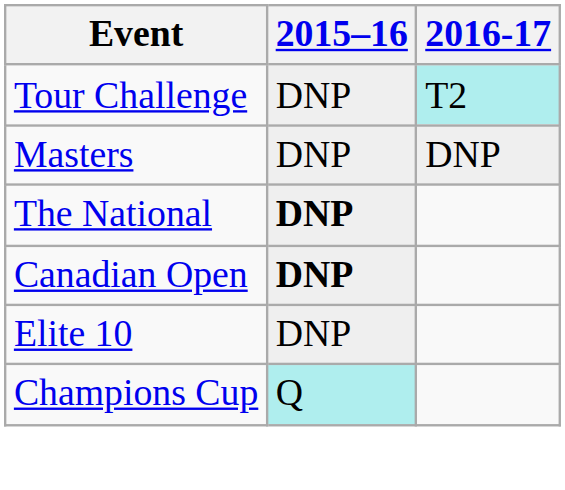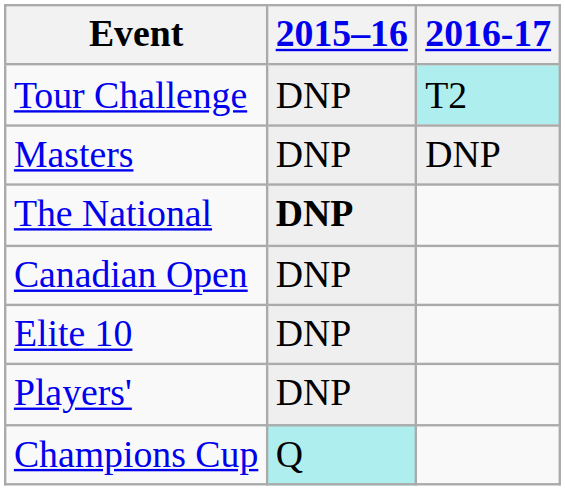 <table class="wikitable" border="1">
 <tr>
 <th>Event</th>
 <th><a href='#'>2015–16</a></th>
 <th><a href='#'>2016-17</a></th>
 </tr>
 <tr>
 <td><a href='#'>Tour Challenge</a></td>
 <td style="background:#EFEFEF;">DNP</td>
 <td style="background:#afeeee;">T2</td>
 </tr>
 <tr>
 <td><a href='#'>Masters</a></td>
 <td style="background:#EFEFEF;">DNP</td>
 <td style="background:#EFEFEF;">DNP</td>
 </tr>
 <tr>
 <td><a href='#'>The National</a></td>
 <td style="background:#EFEFEF;"><strong>DNP</strong></td>
 <td></td>
 </tr>
 <tr>
 <td><a href='#'>Canadian Open</a></td>
-<td style="background:#EFEFEF;"><strong>DNP</strong></td>
+<td style="background:#EFEFEF;">DNP</td>
 <td></td>
 </tr>
 <tr>
 <td><a href='#'>Elite 10</a></td>
+<td style="background:#EFEFEF;">DNP</td>
+<td></td>
+</tr>
+<tr>
+<td><a href='#'>Players'</a></td>
 <td style="background:#EFEFEF;">DNP</td>
 <td></td>
 </tr>
 <tr>
 <td><a href='#'>Champions Cup</a></td>
 <td style="background:#afeeee;">Q</td>
 <td></td>
 </tr>
 </table>
